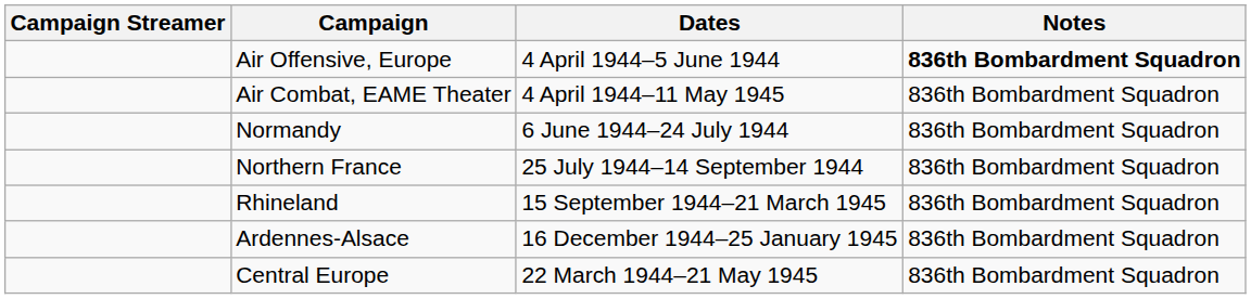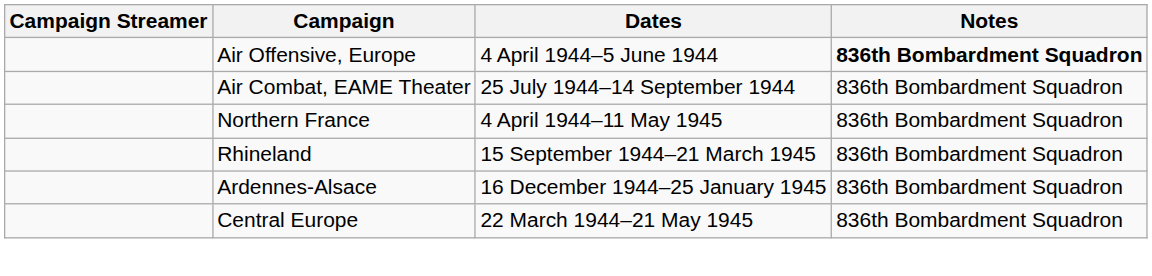 <table class="wikitable">
 <tr style="background:#efefef;">
 <th>Campaign Streamer</th>
 <th>Campaign</th>
 <th>Dates</th>
 <th>Notes</th>
 </tr>
 <tr>
 <td></td>
 <td>Air Offensive, Europe</td>
 <td>4 April 1944–5 June 1944</td>
 <td><strong>836th Bombardment Squadron</strong></td>
 </tr>
 <tr>
 <td></td>
 <td>Air Combat, EAME Theater</td>
-<td>4 April 1944–11 May 1945</td>
-<td>836th Bombardment Squadron</td>
-</tr>
-<tr>
-<td></td>
-<td>Normandy</td>
-<td>6 June 1944–24 July 1944</td>
+<td>25 July 1944–14 September 1944</td>
 <td>836th Bombardment Squadron</td>
 </tr>
 <tr>
 <td></td>
 <td>Northern France</td>
-<td>25 July 1944–14 September 1944</td>
+<td>4 April 1944–11 May 1945</td>
 <td>836th Bombardment Squadron</td>
 </tr>
 <tr>
 <td></td>
 <td>Rhineland</td>
 <td>15 September 1944–21 March 1945</td>
 <td>836th Bombardment Squadron</td>
 </tr>
 <tr>
 <td></td>
 <td>Ardennes-Alsace</td>
 <td>16 December 1944–25 January 1945</td>
 <td>836th Bombardment Squadron</td>
 </tr>
 <tr>
 <td></td>
 <td>Central Europe</td>
 <td>22 March 1944–21 May 1945</td>
 <td>836th Bombardment Squadron</td>
 </tr>
 </table>
